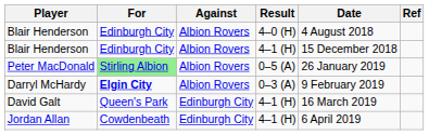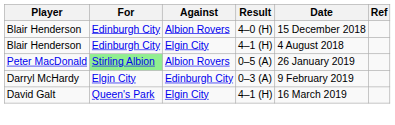 <table class="wikitable">
 <tr>
 <th>Player</th>
 <th>For</th>
 <th>Against</th>
 <th>Result</th>
 <th>Date</th>
 <th>Ref</th>
 </tr>
 <tr>
 <td> Blair Henderson</td>
 <td><a href='#'>Edinburgh City</a></td>
 <td><a href='#'>Albion Rovers</a></td>
 <td>4–0 (H)</td>
-<td>4 August 2018</td>
+<td>15 December 2018</td>
 <td></td>
 </tr>
 <tr>
 <td> Blair Henderson</td>
 <td><a href='#'>Edinburgh City</a></td>
-<td><a href='#'>Albion Rovers</a></td>
+<td><a href='#'>Elgin City</a></td>
 <td>4–1 (H)</td>
-<td>15 December 2018</td>
+<td>4 August 2018</td>
 <td></td>
 </tr>
 <tr>
 <td> <a href='#'>Peter MacDonald</a></td>
 <td style="background: lightgreen;"><a href='#'>Stirling Albion</a></td>
 <td><a href='#'>Albion Rovers</a></td>
 <td>0–5 (A)</td>
 <td>26 January 2019</td>
 <td></td>
 </tr>
 <tr>
 <td> Darryl McHardy</td>
-<td><strong><a href='#'>Elgin City</a></strong></td>
-<td><a href='#'>Albion Rovers</a></td>
+<td><a href='#'>Elgin City</a></td>
+<td><a href='#'>Edinburgh City</a></td>
 <td>0–3 (A)</td>
 <td>9 February 2019</td>
 <td></td>
 </tr>
 <tr>
 <td> David Galt</td>
 <td><a href='#'>Queen's Park</a></td>
-<td><a href='#'>Edinburgh City</a></td>
+<td><a href='#'>Elgin City</a></td>
 <td>4–1 (H)</td>
 <td>16 March 2019</td>
 <td></td>
 </tr>
-<tr>
-<td> <a href='#'>Jordan Allan</a></td>
-<td><a href='#'>Cowdenbeath</a></td>
-<td><a href='#'>Edinburgh City</a></td>
-<td>4–1 (H)</td>
-<td>6 April 2019</td>
-<td></td>
-</tr>
 </table>
